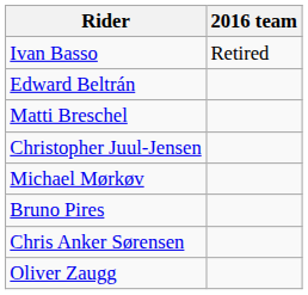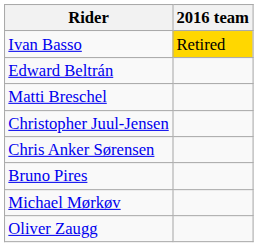 <table class="wikitable">
 <tr>
 <th>Rider</th>
 <th>2016 team</th>
 </tr>
 <tr>
 <td><a href='#'>Ivan Basso</a></td>
-<td>Retired</td>
+<td style="background: gold;">Retired</td>
 </tr>
 <tr>
 <td><a href='#'>Edward Beltrán</a></td>
 <td></td>
 </tr>
 <tr>
 <td><a href='#'>Matti Breschel</a></td>
 <td></td>
 </tr>
 <tr>
 <td><a href='#'>Christopher Juul-Jensen</a></td>
 <td></td>
 </tr>
 <tr>
-<td><a href='#'>Michael Mørkøv</a></td>
+<td><a href='#'>Chris Anker Sørensen</a></td>
 <td></td>
 </tr>
 <tr>
 <td><a href='#'>Bruno Pires</a></td>
 <td></td>
 </tr>
 <tr>
-<td><a href='#'>Chris Anker Sørensen</a></td>
+<td><a href='#'>Michael Mørkøv</a></td>
 <td></td>
 </tr>
 <tr>
 <td><a href='#'>Oliver Zaugg</a></td>
 <td></td>
 </tr>
 </table>
